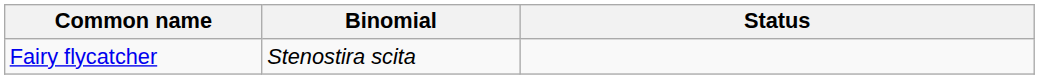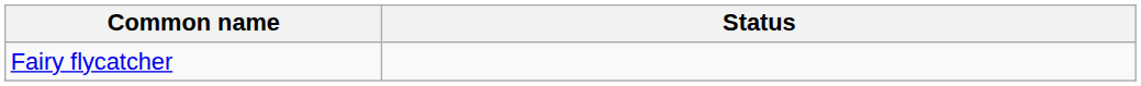 <table width=60% class="wikitable">
 <tr>
 <th width=25%>Common name</th>
-<th width=25%>Binomial</th>
 <th width=50%>Status</th>
 </tr>
 <tr>
 <td><a href='#'>Fairy flycatcher</a></td>
-<td><em>Stenostira scita</em></td>
 <td></td>
 </tr>
 </table>
